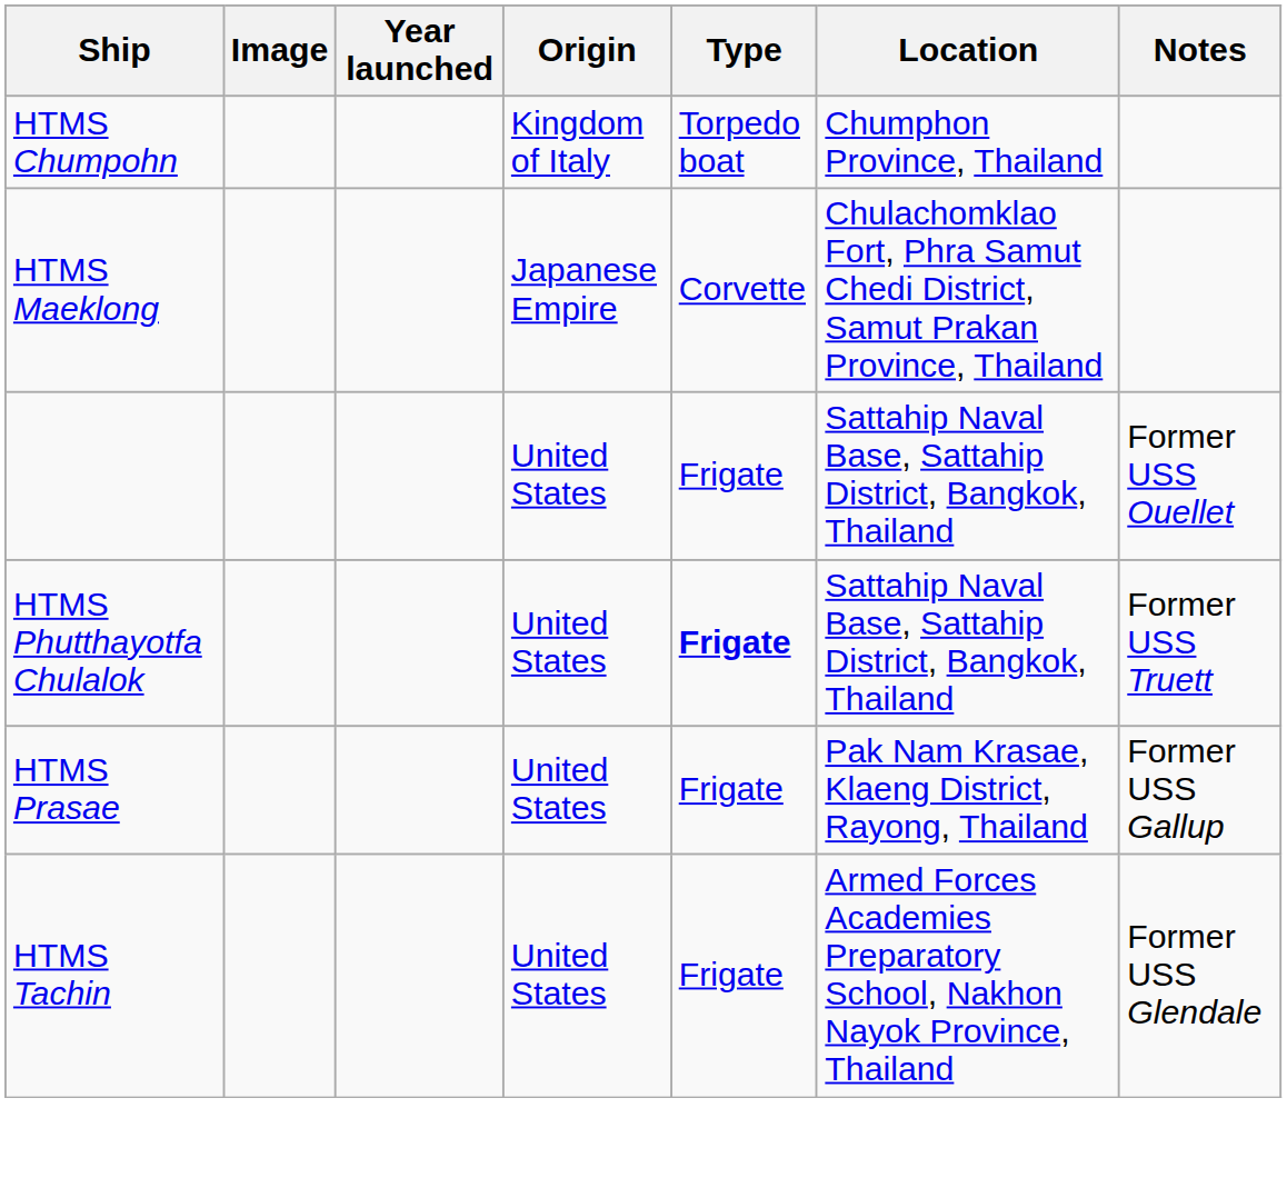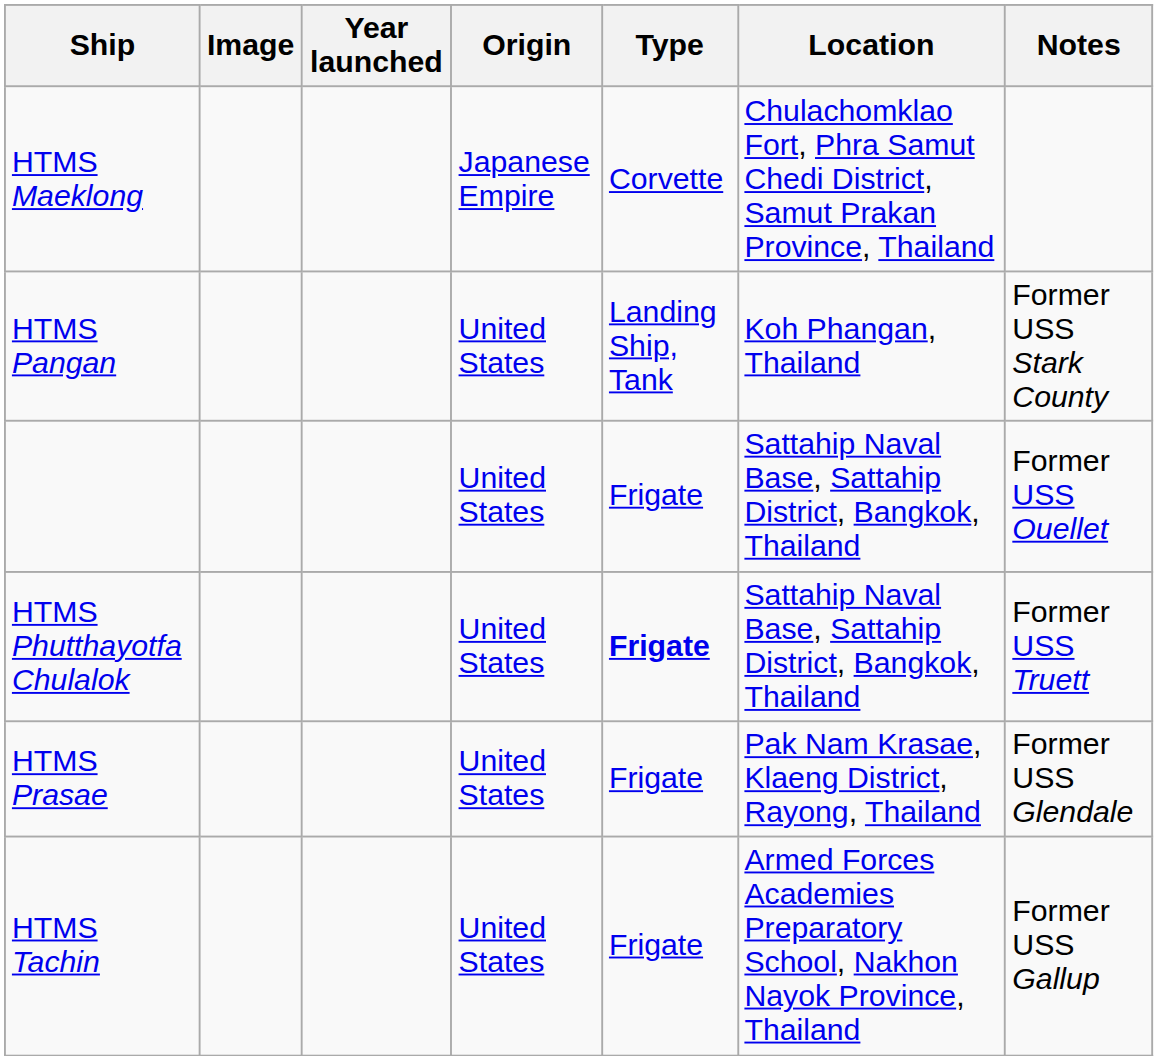 <table class="wikitable sortable">
 <tr>
 <th>Ship</th>
 <th>Image</th>
 <th>Year launched</th>
 <th>Origin</th>
 <th>Type</th>
 <th>Location</th>
 <th>Notes</th>
 </tr>
 <tr>
-<td><a href='#'>HTMS <em>Chumpohn</em></a></td>
-<td></td>
-<td></td>
-<td> <a href='#'>Kingdom of Italy</a></td>
-<td><a href='#'>Torpedo boat</a></td>
-<td><a href='#'>Chumphon Province</a>, <a href='#'>Thailand</a></td>
-<td></td>
-</tr>
-<tr>
 <td data-sort-value="Maeklong"><a href='#'>HTMS <em>Maeklong</em></a></td>
 <td></td>
 <td></td>
 <td> <a href='#'>Japanese Empire</a></td>
 <td><a href='#'>Corvette</a></td>
 <td><a href='#'>Chulachomklao Fort</a>, <a href='#'>Phra Samut Chedi District</a>, <a href='#'>Samut Prakan Province</a>, <a href='#'>Thailand</a></td>
 <td></td>
+</tr>
+<tr>
+<td data-sort-value="Pangan"><a href='#'>HTMS <em>Pangan</em></a></td>
+<td></td>
+<td></td>
+<td> <a href='#'>United States</a></td>
+<td><a href='#'>Landing Ship, Tank</a></td>
+<td><a href='#'>Koh Phangan</a>, <a href='#'>Thailand</a></td>
+<td>Former USS <em>Stark County</em></td>
 </tr>
 <tr>
 <td data-sort-value=Phutthaloetla Naphalai></td>
 <td></td>
 <td></td>
 <td> <a href='#'>United States</a></td>
 <td><a href='#'>Frigate</a></td>
 <td><a href='#'>Sattahip Naval Base</a>, <a href='#'>Sattahip District</a>, <a href='#'>Bangkok</a>, <a href='#'>Thailand</a></td>
 <td>Former <a href='#'>USS <em>Ouellet</em></a></td>
 </tr>
 <tr>
 <td data-sort-value=Phutthayotfa Chulalok><a href='#'>HTMS <em>Phutthayotfa Chulalok</em></a></td>
 <td></td>
 <td></td>
 <td> <a href='#'>United States</a></td>
 <td><strong><a href='#'>Frigate</a></strong></td>
 <td><a href='#'>Sattahip Naval Base</a>, <a href='#'>Sattahip District</a>, <a href='#'>Bangkok</a>, <a href='#'>Thailand</a></td>
 <td>Former <a href='#'>USS <em>Truett</em></a></td>
 </tr>
 <tr>
 <td data-sort-value=Gallup><a href='#'>HTMS <em>Prasae</em></a></td>
 <td></td>
 <td></td>
 <td> <a href='#'>United States</a></td>
 <td><a href='#'>Frigate</a></td>
 <td><a href='#'>Pak Nam Krasae</a>, <a href='#'>Klaeng District</a>, <a href='#'>Rayong</a>, <a href='#'>Thailand</a><br></td>
-<td>Former USS <em>Gallup</em></td>
+<td>Former USS <em>Glendale</em></td>
 </tr>
 <tr>
 <td data-sort-value=Tachin><a href='#'>HTMS <em>Tachin</em></a></td>
 <td></td>
 <td></td>
 <td> <a href='#'>United States</a></td>
 <td><a href='#'>Frigate</a></td>
 <td><a href='#'>Armed Forces Academies Preparatory School</a>, <a href='#'>Nakhon Nayok Province</a>, <a href='#'>Thailand</a></td>
-<td>Former USS <em>Glendale</em></td>
+<td>Former USS <em>Gallup</em></td>
 </tr>
 <tr>
 </tr>
 </table>
